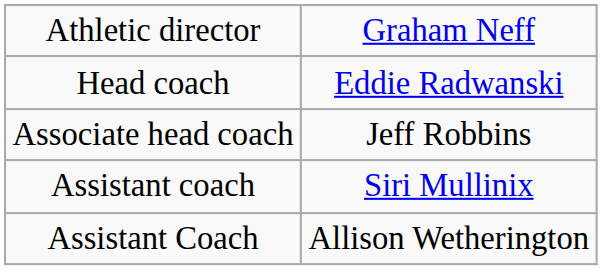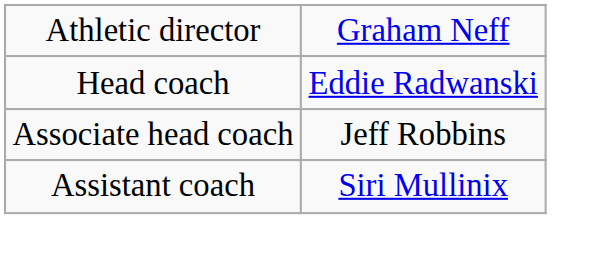 <table class="wikitable" style="text-align:center;">
 <tr>
 <td>Athletic director</td>
 <td> <a href='#'>Graham Neff</a></td>
 </tr>
 <tr>
 <td>Head coach</td>
 <td> <a href='#'>Eddie Radwanski</a></td>
 </tr>
 <tr>
 <td>Associate head coach</td>
 <td> Jeff Robbins</td>
 </tr>
 <tr>
 <td>Assistant coach</td>
 <td> <a href='#'>Siri Mullinix</a></td>
 </tr>
-<tr>
-<td>Assistant Coach</td>
-<td> Allison Wetherington</td>
-</tr>
 </table>
